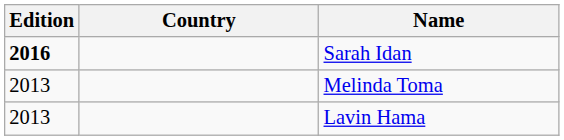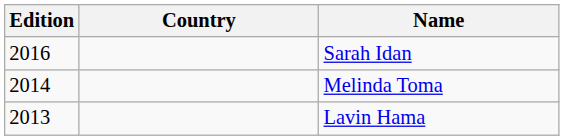 <table class="wikitable sortable" font-size: 95%;">
 <tr>
 <th width="50">Edition</th>
 <th width="180">Country</th>
 <th width="180">Name</th>
 </tr>
 <tr>
-<td><strong>2016</strong></td>
+<td>2016</td>
 <td></td>
 <td><a href='#'>Sarah Idan</a></td>
 </tr>
 <tr>
-<td>2013</td>
+<td>2014</td>
 <td></td>
 <td><a href='#'>Melinda Toma</a></td>
 </tr>
 <tr>
 <td>2013</td>
 <td></td>
 <td><a href='#'>Lavin Hama</a></td>
 </tr>
 </table>
